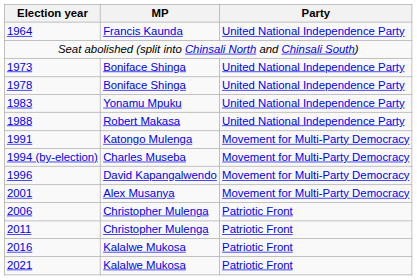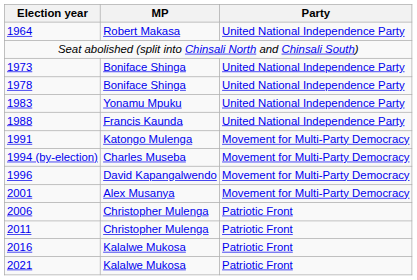 <table class=wikitable>
 <tr>
 <th>Election year</th>
 <th>MP</th>
 <th>Party</th>
 </tr>
 <tr>
 <td><a href='#'>1964</a></td>
-<td><a href='#'>Francis Kaunda</a></td>
+<td><a href='#'>Robert Makasa</a></td>
 <td><a href='#'>United National Independence Party</a></td>
 </tr>
 <tr>
 <td colspan=3 align=center><em>Seat abolished (split into <a href='#'>Chinsali North</a> and <a href='#'>Chinsali South</a>)</em></td>
 </tr>
 <tr>
 <td><a href='#'>1973</a></td>
 <td><a href='#'>Boniface Shinga</a></td>
 <td><a href='#'>United National Independence Party</a></td>
 </tr>
 <tr>
 <td><a href='#'>1978</a></td>
 <td><a href='#'>Boniface Shinga</a></td>
 <td><a href='#'>United National Independence Party</a></td>
 </tr>
 <tr>
 <td><a href='#'>1983</a></td>
 <td><a href='#'>Yonamu Mpuku</a></td>
 <td><a href='#'>United National Independence Party</a></td>
 </tr>
 <tr>
 <td><a href='#'>1988</a></td>
-<td><a href='#'>Robert Makasa</a></td>
+<td><a href='#'>Francis Kaunda</a></td>
 <td><a href='#'>United National Independence Party</a></td>
 </tr>
 <tr>
 <td><a href='#'>1991</a></td>
 <td><a href='#'>Katongo Mulenga</a></td>
 <td><a href='#'>Movement for Multi-Party Democracy</a></td>
 </tr>
 <tr>
 <td><a href='#'>1994 (by-election)</a></td>
 <td><a href='#'>Charles Museba</a></td>
 <td><a href='#'>Movement for Multi-Party Democracy</a></td>
 </tr>
 <tr>
 <td><a href='#'>1996</a></td>
 <td><a href='#'>David Kapangalwendo</a></td>
 <td><a href='#'>Movement for Multi-Party Democracy</a></td>
 </tr>
 <tr>
 <td><a href='#'>2001</a></td>
 <td><a href='#'>Alex Musanya</a></td>
 <td><a href='#'>Movement for Multi-Party Democracy</a></td>
 </tr>
 <tr>
 <td><a href='#'>2006</a></td>
 <td><a href='#'>Christopher Mulenga</a></td>
 <td><a href='#'>Patriotic Front</a></td>
 </tr>
 <tr>
 <td><a href='#'>2011</a></td>
 <td><a href='#'>Christopher Mulenga</a></td>
 <td><a href='#'>Patriotic Front</a></td>
 </tr>
 <tr>
 <td><a href='#'>2016</a></td>
 <td><a href='#'>Kalalwe Mukosa</a></td>
 <td><a href='#'>Patriotic Front</a></td>
 </tr>
 <tr>
 <td><a href='#'>2021</a></td>
 <td><a href='#'>Kalalwe Mukosa</a></td>
 <td><a href='#'>Patriotic Front</a></td>
 </tr>
 </table>
